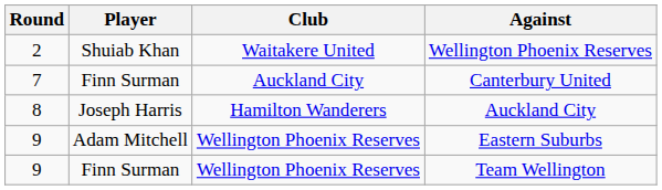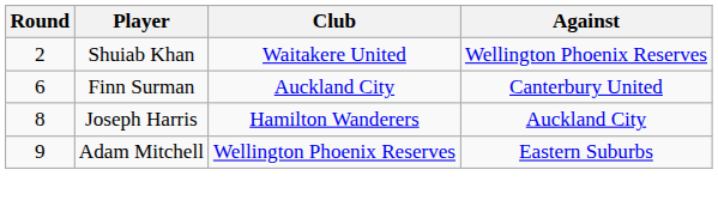 <table class="wikitable" style="text-align:center;">
 <tr>
 <th>Round</th>
 <th>Player</th>
 <th>Club</th>
 <th>Against</th>
 </tr>
 <tr>
 <td>2</td>
 <td>Shuiab Khan</td>
 <td><a href='#'>Waitakere United</a></td>
 <td><a href='#'>Wellington Phoenix Reserves</a></td>
 </tr>
 <tr>
-<td>7</td>
+<td>6</td>
 <td>Finn Surman</td>
 <td><a href='#'>Auckland City</a></td>
 <td><a href='#'>Canterbury United</a></td>
 </tr>
 <tr>
 <td>8</td>
 <td>Joseph Harris</td>
 <td><a href='#'>Hamilton Wanderers</a></td>
 <td><a href='#'>Auckland City</a></td>
 </tr>
 <tr>
 <td>9</td>
 <td>Adam Mitchell</td>
 <td><a href='#'>Wellington Phoenix Reserves</a></td>
 <td><a href='#'>Eastern Suburbs</a></td>
 </tr>
-<tr>
-<td>9</td>
-<td>Finn Surman</td>
-<td><a href='#'>Wellington Phoenix Reserves</a></td>
-<td><a href='#'>Team Wellington</a></td>
-</tr>
 </table>
